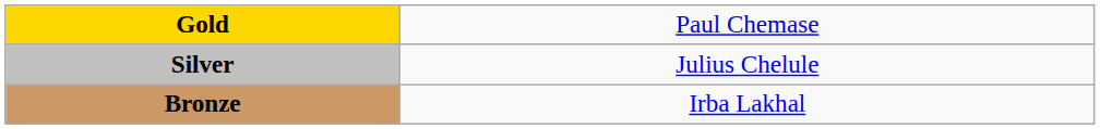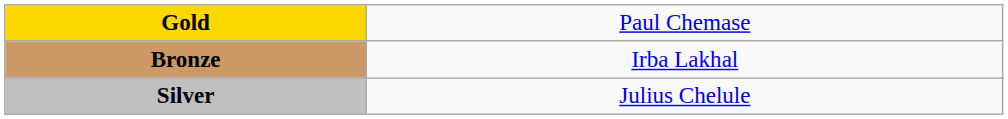 <table class="wikitable" style="text-align:center; " width="35%">
 <tr>
 <td bgcolor="gold"><strong>Gold</strong></td>
 <td><a href='#'>Paul Chemase</a><br>  <small><em></em></small></td>
 </tr>
 <tr>
+<td bgcolor="CC9966"><strong>Bronze</strong></td>
+<td><a href='#'>Irba Lakhal</a><br>  <small><em></em></small></td>
+</tr>
+<tr>
 <td bgcolor="silver"><strong>Silver</strong></td>
 <td><a href='#'>Julius Chelule</a><br>  <small><em></em></small></td>
 </tr>
-<tr>
-<td bgcolor="CC9966"><strong>Bronze</strong></td>
-<td><a href='#'>Irba Lakhal</a><br>  <small><em></em></small></td>
-</tr>
 </table>
